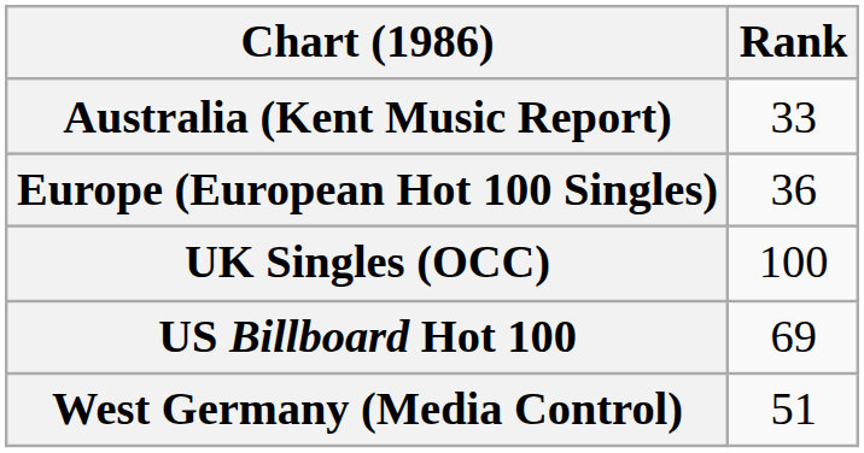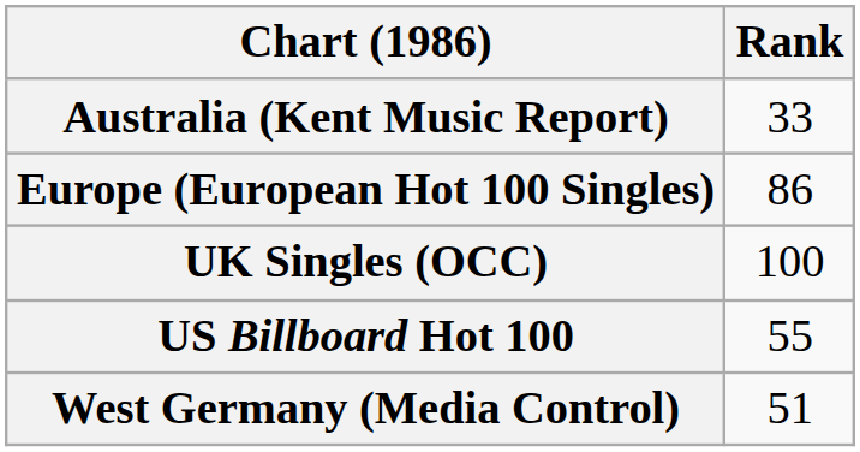 <table class="wikitable sortable plainrowheaders">
 <tr>
 <th scope="col">Chart (1986)</th>
 <th scope="col">Rank</th>
 </tr>
 <tr>
 <th scope="row">Australia (Kent Music Report)</th>
 <td style="text-align:center;">33</td>
 </tr>
 <tr>
 <th scope="row">Europe (European Hot 100 Singles)</th>
-<td style="text-align:center;">36</td>
+<td style="text-align:center;">86</td>
 </tr>
 <tr>
 <th scope="row">UK Singles (OCC)</th>
 <td style="text-align:center;">100</td>
 </tr>
 <tr>
 <th scope="row">US <em>Billboard</em> Hot 100</th>
-<td style="text-align:center;">69</td>
+<td style="text-align:center;">55</td>
 </tr>
 <tr>
 <th scope="row">West Germany (Media Control)</th>
 <td style="text-align:center;">51</td>
 </tr>
 </table>
